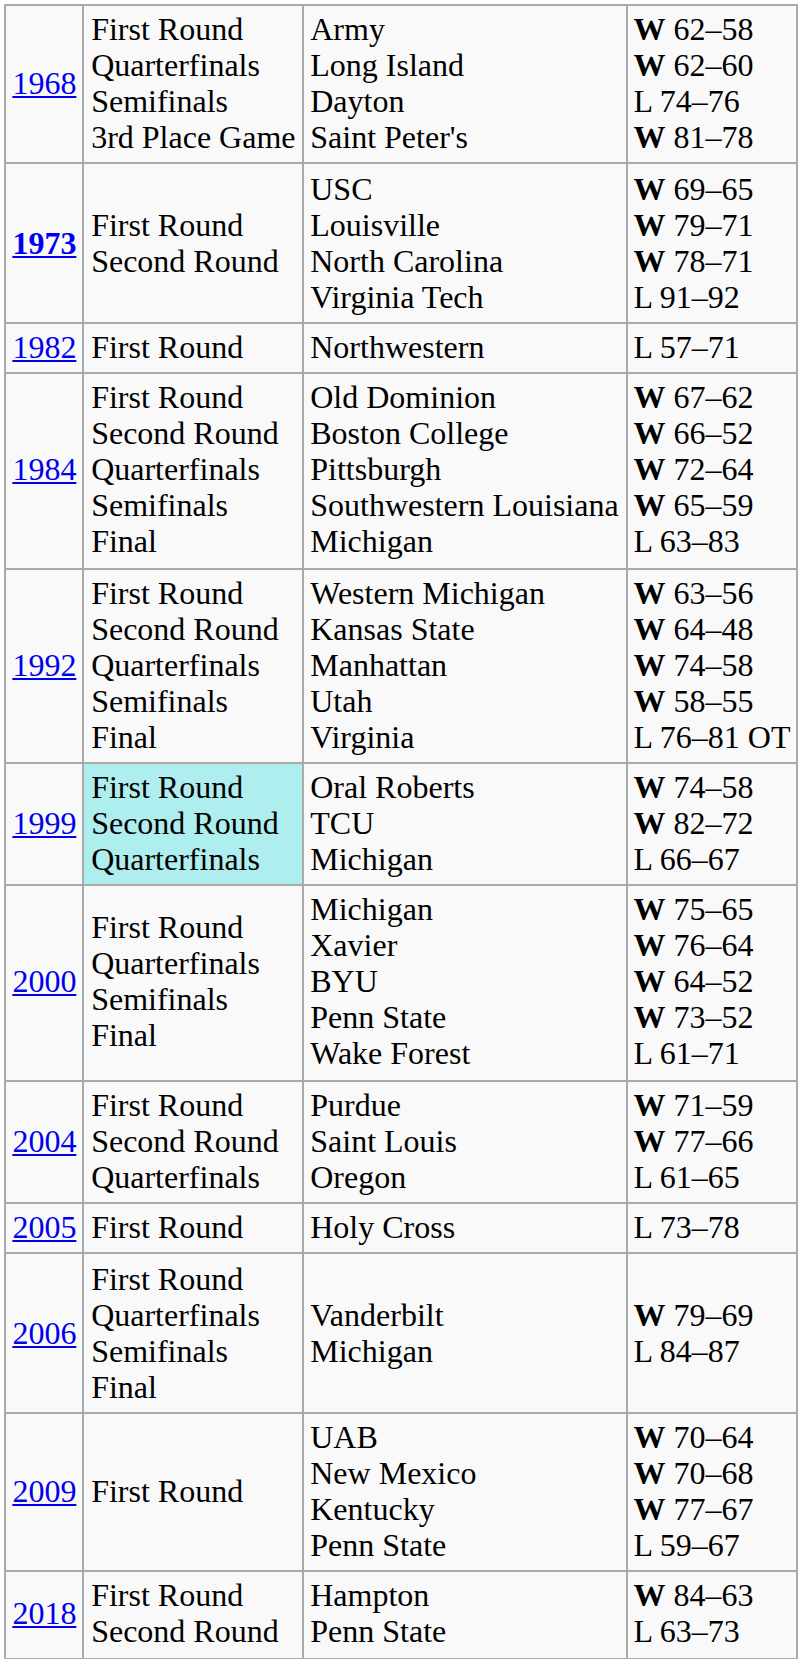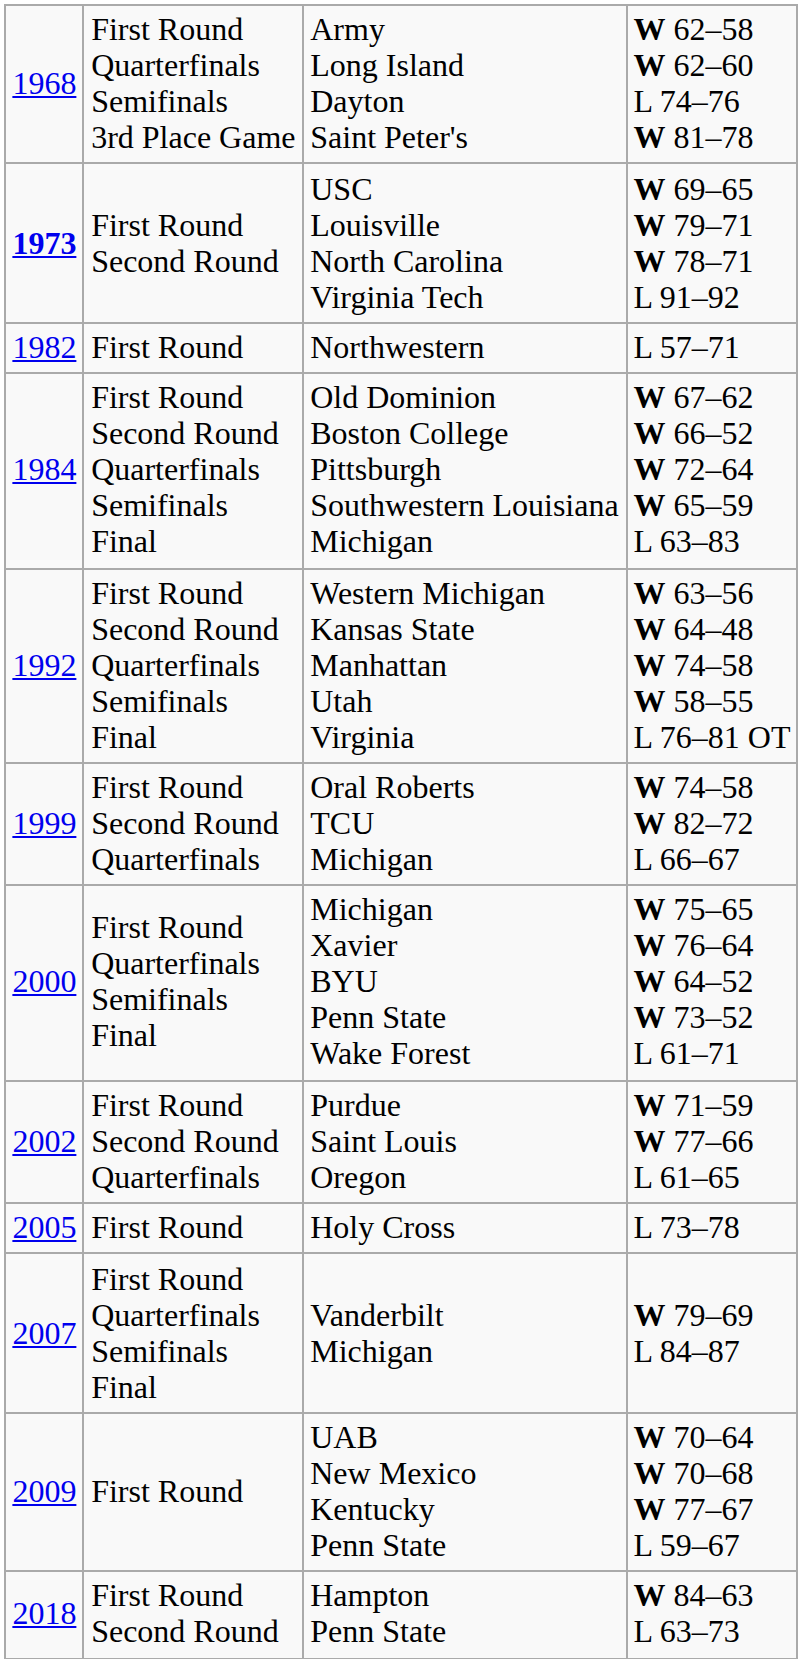 <table class="wikitable">
 <tr>
 <td><a href='#'>1968</a></td>
 <td>First Round<br>Quarterfinals<br>Semifinals<br>3rd Place Game</td>
 <td>Army<br>Long Island<br>Dayton<br>Saint Peter's</td>
 <td><strong>W</strong> 62–58<br><strong>W</strong> 62–60<br>L 74–76<br><strong>W</strong> 81–78</td>
 </tr>
 <tr>
 <td><strong><a href='#'>1973</a></strong></td>
 <td>First Round<br>Second Round</td>
 <td>USC<br>Louisville<br>North Carolina<br>Virginia Tech</td>
 <td><strong>W</strong> 69–65<br><strong>W</strong> 79–71<br><strong>W</strong> 78–71<br>L 91–92</td>
 </tr>
 <tr>
 <td><a href='#'>1982</a></td>
 <td>First Round</td>
 <td>Northwestern</td>
 <td>L 57–71</td>
 </tr>
 <tr>
 <td><a href='#'>1984</a></td>
 <td>First Round<br>Second Round<br>Quarterfinals<br>Semifinals<br>Final</td>
 <td>Old Dominion<br>Boston College<br>Pittsburgh<br>Southwestern Louisiana<br>Michigan</td>
 <td><strong>W</strong> 67–62<br><strong>W</strong> 66–52<br><strong>W</strong> 72–64<br><strong>W</strong> 65–59<br>L 63–83</td>
 </tr>
 <tr>
 <td><a href='#'>1992</a></td>
 <td>First Round<br>Second Round<br>Quarterfinals<br>Semifinals<br>Final</td>
 <td>Western Michigan<br>Kansas State<br>Manhattan<br>Utah<br>Virginia</td>
 <td><strong>W</strong> 63–56<br><strong>W</strong> 64–48<br><strong>W</strong> 74–58<br><strong>W</strong> 58–55<br>L 76–81 OT</td>
 </tr>
 <tr>
 <td><a href='#'>1999</a></td>
-<td style="background: paleturquoise;">First Round<br>Second Round<br>Quarterfinals</td>
+<td>First Round<br>Second Round<br>Quarterfinals</td>
 <td>Oral Roberts<br>TCU<br>Michigan</td>
 <td><strong>W</strong> 74–58<br><strong>W</strong> 82–72<br>L 66–67</td>
 </tr>
 <tr>
 <td><a href='#'>2000</a></td>
 <td>First Round<br>Quarterfinals<br>Semifinals<br>Final</td>
 <td>Michigan<br>Xavier<br>BYU<br>Penn State<br>Wake Forest</td>
 <td><strong>W</strong> 75–65<br><strong>W</strong> 76–64<br><strong>W</strong> 64–52<br><strong>W</strong> 73–52<br>L 61–71</td>
 </tr>
 <tr>
-<td><a href='#'>2004</a></td>
+<td><a href='#'>2002</a></td>
 <td>First Round<br>Second Round<br>Quarterfinals</td>
 <td>Purdue<br>Saint Louis<br>Oregon</td>
 <td><strong>W</strong> 71–59<br><strong>W</strong> 77–66<br>L 61–65</td>
 </tr>
 <tr>
 <td><a href='#'>2005</a></td>
 <td>First Round</td>
 <td>Holy Cross</td>
 <td>L 73–78</td>
 </tr>
 <tr>
-<td><a href='#'>2006</a></td>
+<td><a href='#'>2007</a></td>
 <td>First Round<br>Quarterfinals<br>Semifinals<br>Final</td>
 <td>Vanderbilt<br>Michigan</td>
 <td><strong>W</strong> 79–69<br>L 84–87</td>
 </tr>
 <tr>
 <td><a href='#'>2009</a></td>
 <td>First Round</td>
 <td>UAB<br>New Mexico<br>Kentucky<br>Penn State</td>
 <td><strong>W</strong> 70–64<br><strong>W</strong> 70–68<br><strong>W</strong> 77–67<br>L 59–67</td>
 </tr>
 <tr>
 <td><a href='#'>2018</a></td>
 <td>First Round<br>Second Round</td>
 <td>Hampton<br>Penn State </td>
 <td><strong>W</strong> 84–63<br>L 63–73</td>
 </tr>
 </table>
